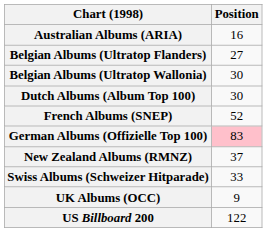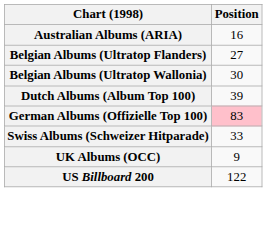 <table class="wikitable sortable plainrowheaders" style="text-align:center">
 <tr>
 <th scope="col">Chart (1998)</th>
 <th scope="col">Position</th>
 </tr>
 <tr>
 <th scope="row">Australian Albums (ARIA)</th>
 <td>16</td>
 </tr>
 <tr>
 <th scope="row">Belgian Albums (Ultratop Flanders)</th>
 <td>27</td>
 </tr>
 <tr>
 <th scope="row">Belgian Albums (Ultratop Wallonia)</th>
 <td>30</td>
 </tr>
 <tr>
 <th scope="row">Dutch Albums (Album Top 100)</th>
-<td>30</td>
-</tr>
-<tr>
-<th scope="row">French Albums (SNEP)</th>
-<td>52</td>
+<td>39</td>
 </tr>
 <tr>
 <th scope="row">German Albums (Offizielle Top 100)</th>
 <td style="background: pink;">83</td>
-</tr>
-<tr>
-<th scope="row">New Zealand Albums (RMNZ)</th>
-<td>37</td>
 </tr>
 <tr>
 <th scope="row">Swiss Albums (Schweizer Hitparade)</th>
 <td>33</td>
 </tr>
 <tr>
 <th scope="row">UK Albums (OCC)</th>
 <td>9</td>
 </tr>
 <tr>
 <th scope="row">US <em>Billboard</em> 200</th>
 <td>122</td>
 </tr>
 </table>
